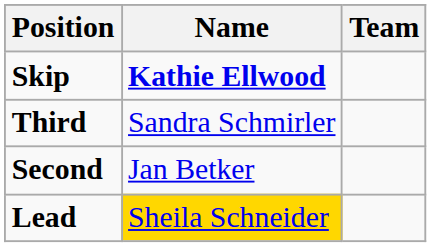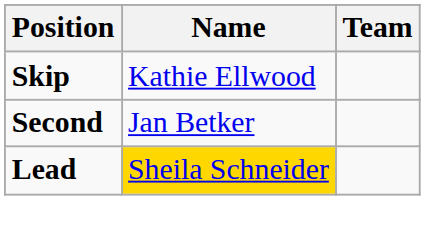 <table class="wikitable">
 <tr>
 <th><strong>Position</strong></th>
 <th><strong>Name</strong></th>
 <th><strong>Team</strong></th>
 </tr>
 <tr>
 <td><strong>Skip</strong></td>
-<td><strong><a href='#'>Kathie Ellwood</a></strong></td>
-<td></td>
-</tr>
-<tr>
-<td><strong>Third</strong></td>
-<td><a href='#'>Sandra Schmirler</a></td>
+<td><a href='#'>Kathie Ellwood</a></td>
 <td></td>
 </tr>
 <tr>
 <td><strong>Second</strong></td>
 <td><a href='#'>Jan Betker</a></td>
 <td></td>
 </tr>
 <tr>
 <td><strong>Lead</strong></td>
 <td style="background: gold;"><a href='#'>Sheila Schneider</a></td>
 <td></td>
 </tr>
 </table>
